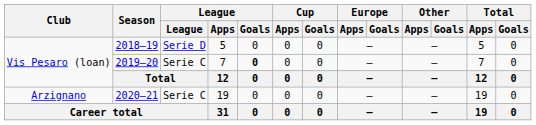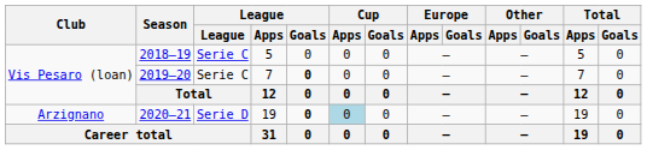 <table class="wikitable" style="text-align: center;">
 <tr>
 <th rowspan="2">Club</th>
 <th rowspan="2">Season</th>
 <th colspan="3">League</th>
 <th colspan="2">Cup</th>
 <th colspan="2">Europe</th>
 <th colspan="2">Other</th>
 <th colspan="2">Total</th>
 </tr>
 <tr>
 <th>League</th>
 <th>Apps</th>
 <th>Goals</th>
 <th>Apps</th>
 <th>Goals</th>
 <th>Apps</th>
 <th>Goals</th>
 <th>Apps</th>
 <th>Goals</th>
 <th>Apps</th>
 <th>Goals</th>
 </tr>
 <tr>
 <td rowspan="3"><a href='#'>Vis Pesaro</a> (loan)</td>
 <td><a href='#'>2018–19</a></td>
-<td><a href='#'>Serie D</a></td>
+<td><a href='#'>Serie C</a></td>
 <td>5</td>
 <td>0</td>
 <td>0</td>
 <td>0</td>
 <td colspan="2">—</td>
 <td colspan="2">—</td>
 <td>5</td>
 <td>0</td>
 </tr>
 <tr>
 <td><a href='#'>2019–20</a></td>
 <td>Serie C</td>
 <td>7</td>
 <td><strong>0</strong></td>
 <td>0</td>
 <td>0</td>
 <td colspan="2">—</td>
 <td colspan="2">—</td>
 <td>7</td>
 <td>0</td>
 </tr>
 <tr>
 <th colspan="2">Total</th>
 <th>12</th>
 <th>0</th>
 <th>0</th>
 <th>0</th>
 <th colspan="2">—</th>
 <th colspan="2">—</th>
 <th>12</th>
 <th>0</th>
 </tr>
 <tr>
 <td><a href='#'>Arzignano</a></td>
 <td><a href='#'>2020–21</a></td>
-<td>Serie C</td>
+<td><a href='#'>Serie D</a></td>
 <td>19</td>
-<td>0</td>
-<td>0</td>
+<td><strong>0</strong></td>
+<td style="background: lightblue;">0</td>
 <td>0</td>
 <td colspan="2">—</td>
 <td colspan="2">—</td>
 <td>19</td>
 <td>0</td>
 </tr>
 <tr>
 <th colspan="3">Career total</th>
 <th>31</th>
 <th>0</th>
 <th>0</th>
 <th>0</th>
 <th colspan="2">—</th>
 <th colspan="2">—</th>
 <th>19</th>
 <th>0</th>
 </tr>
 </table>
